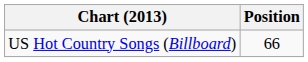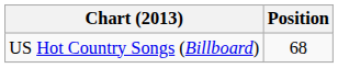 <table class="wikitable sortable">
 <tr>
 <th scope="col">Chart (2013)</th>
 <th scope="col">Position</th>
 </tr>
 <tr>
 <td>US <a href='#'>Hot Country Songs</a> (<em><a href='#'>Billboard</a></em>)</td>
-<td align="center">66</td>
+<td align="center">68</td>
 </tr>
 <tr>
 </tr>
 </table>
